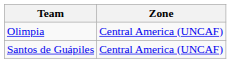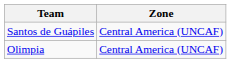 <table class="wikitable">
 <tr>
 <th>Team</th>
 <th>Zone</th>
 </tr>
 <tr>
+<td> <a href='#'>Santos de Guápiles</a></td>
+<td><a href='#'>Central America (UNCAF)</a></td>
+</tr>
+<tr>
 <td> <a href='#'>Olimpia</a></td>
 <td><a href='#'>Central America (UNCAF)</a></td>
 </tr>
-<tr>
-<td> <a href='#'>Santos de Guápiles</a></td>
-<td><a href='#'>Central America (UNCAF)</a></td>
-</tr>
 </table>
